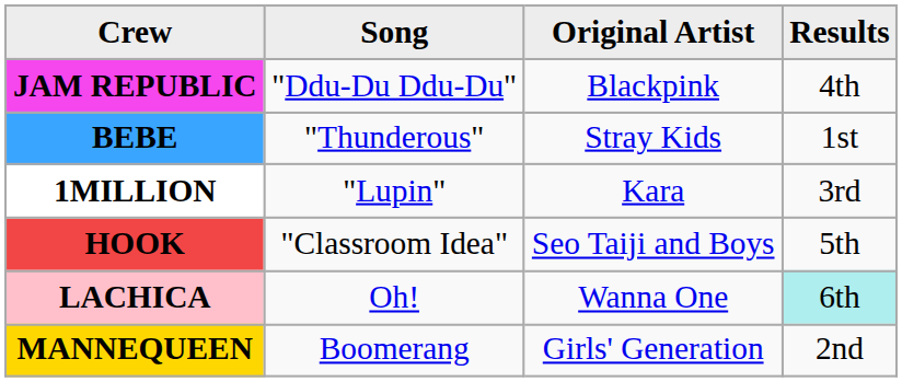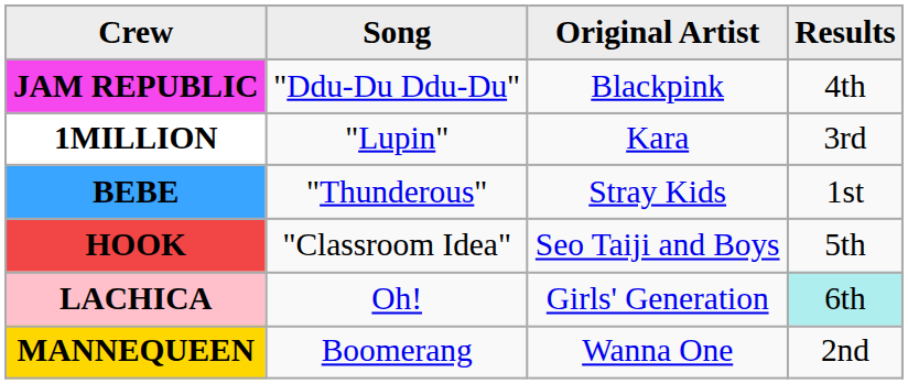 <table class="wikitable sortable" style="text-align:center; font-size:90%">
 <tr>
 <th style="background:#EDEDED">Crew</th>
 <th style="background:#EDEDED">Song</th>
 <th style="background:#EDEDED">Original Artist</th>
 <th style="background:#EDEDED">Results</th>
 </tr>
 <tr>
 <td style="background:#F646EE"><strong>JAM REPUBLIC</strong></td>
 <td>"<a href='#'>Ddu-Du Ddu-Du</a>"</td>
 <td><a href='#'>Blackpink</a></td>
 <td>4th</td>
 </tr>
 <tr>
+<td style="background:white"><strong>1MILLION</strong></td>
+<td>"<a href='#'>Lupin</a>"</td>
+<td><a href='#'>Kara</a></td>
+<td>3rd</td>
+</tr>
+<tr>
 <td style="background:#3AA5FF"><strong>BEBE</strong></td>
 <td>"<a href='#'>Thunderous</a>"</td>
 <td><a href='#'>Stray Kids</a></td>
 <td>1st</td>
-</tr>
-<tr>
-<td style="background:white"><strong>1MILLION</strong></td>
-<td>"<a href='#'>Lupin</a>"</td>
-<td><a href='#'>Kara</a></td>
-<td>3rd</td>
 </tr>
 <tr>
 <td style="background:#F24646"><strong>HOOK</strong></td>
 <td>"Classroom Idea"</td>
 <td><a href='#'>Seo Taiji and Boys</a></td>
 <td>5th</td>
 </tr>
 <tr>
 <td style="background:pink"><strong>LACHICA</strong></td>
 <td><a href='#'>Oh!</a></td>
-<td><a href='#'>Wanna One</a></td>
+<td><a href='#'>Girls' Generation</a></td>
 <td style="background: paleturquoise;">6th</td>
 </tr>
 <tr>
 <td style="background:gold"><strong>MANNEQUEEN</strong></td>
 <td><a href='#'>Boomerang</a></td>
-<td><a href='#'>Girls' Generation</a></td>
+<td><a href='#'>Wanna One</a></td>
 <td>2nd</td>
 </tr>
 </table>
